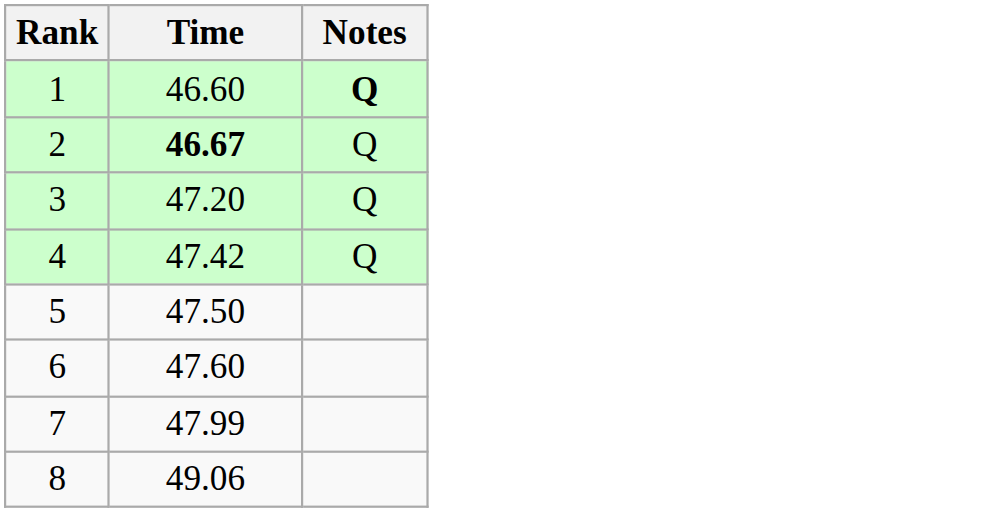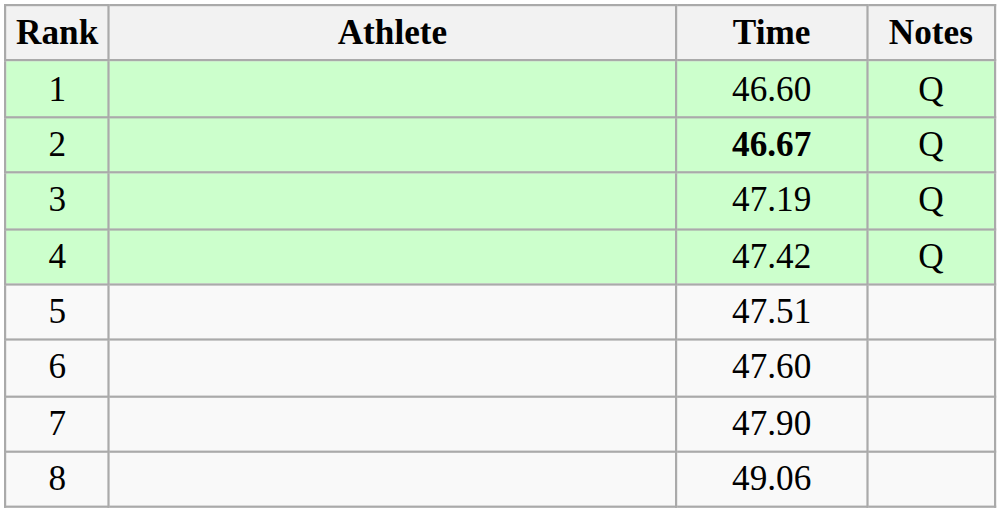 <table class="wikitable" style="text-align:center">
 <tr>
 <th width=40>Rank</th>
+<th width=250>Athlete</th>
 <th width=80>Time</th>
 <th width=50>Notes</th>
 </tr>
 <tr bgcolor="ccffcc">
 <td>1</td>
+<td align=left></td>
 <td>46.60</td>
-<td><strong>Q</strong></td>
+<td>Q</td>
 </tr>
 <tr bgcolor="ccffcc">
 <td>2</td>
+<td align=left></td>
 <td><strong>46.67</strong></td>
 <td>Q</td>
 </tr>
 <tr bgcolor="ccffcc">
 <td>3</td>
-<td>47.20</td>
+<td align=left></td>
+<td>47.19</td>
 <td>Q</td>
 </tr>
 <tr bgcolor="ccffcc">
 <td>4</td>
+<td align=left></td>
 <td>47.42</td>
 <td>Q</td>
 </tr>
 <tr>
 <td>5</td>
-<td>47.50</td>
+<td align=left></td>
+<td>47.51</td>
 <td></td>
 </tr>
 <tr>
 <td>6</td>
+<td align=left></td>
 <td>47.60</td>
 <td></td>
 </tr>
 <tr>
 <td>7</td>
-<td>47.99</td>
+<td align=left></td>
+<td>47.90</td>
 <td></td>
 </tr>
 <tr>
 <td>8</td>
+<td align=left></td>
 <td>49.06</td>
 <td></td>
 </tr>
 </table>
